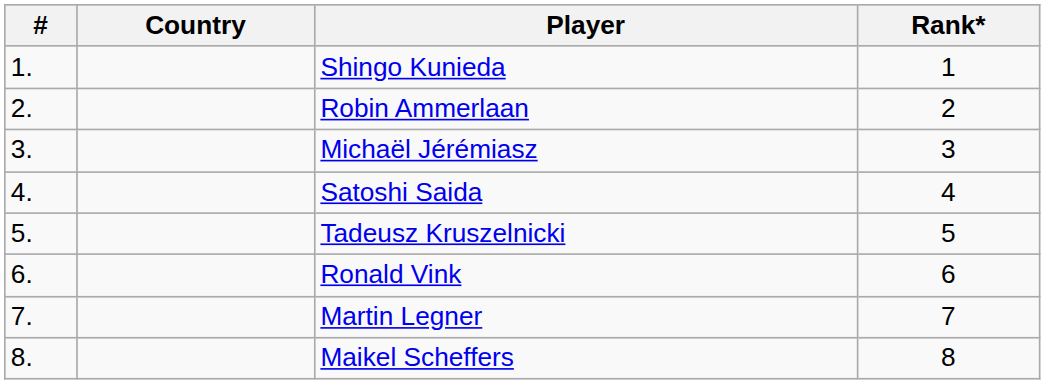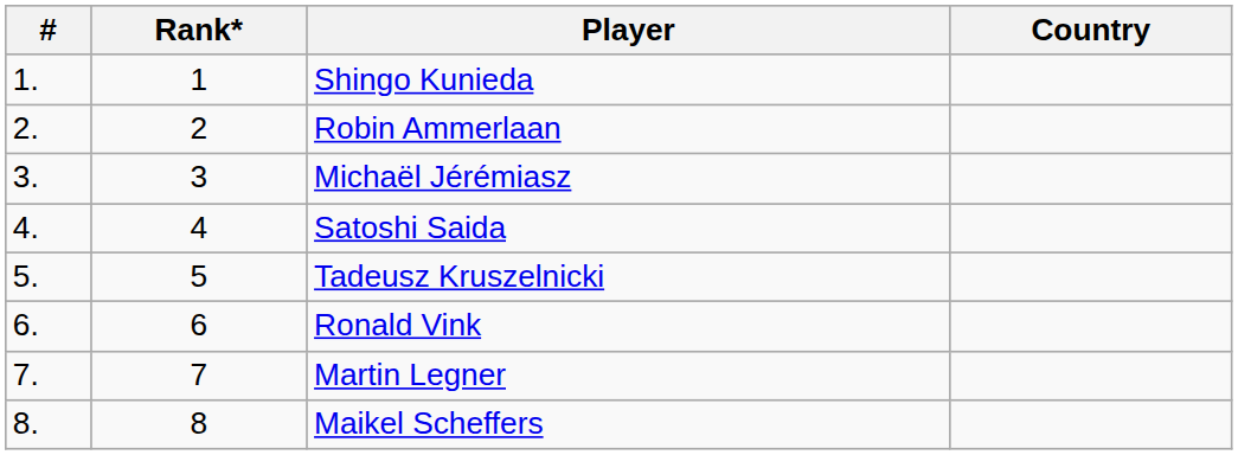 <table class="wikitable" style="width:50%;">
 <tr>
 <th>#</th>
+<th>Rank*</th>
+<th>Player</th>
 <th>Country</th>
-<th>Player</th>
-<th>Rank*</th>
 </tr>
 <tr>
 <td>1.</td>
+<td style="text-align:center;">1</td>
+<td><a href='#'>Shingo Kunieda</a></td>
 <td></td>
-<td><a href='#'>Shingo Kunieda</a></td>
-<td style="text-align:center;">1</td>
 </tr>
 <tr>
 <td>2.</td>
+<td style="text-align:center;">2</td>
+<td><a href='#'>Robin Ammerlaan</a></td>
 <td></td>
-<td><a href='#'>Robin Ammerlaan</a></td>
-<td style="text-align:center;">2</td>
 </tr>
 <tr>
 <td>3.</td>
+<td style="text-align:center;">3</td>
+<td><a href='#'>Michaël Jérémiasz</a></td>
 <td></td>
-<td><a href='#'>Michaël Jérémiasz</a></td>
-<td style="text-align:center;">3</td>
 </tr>
 <tr>
 <td>4.</td>
+<td style="text-align:center;">4</td>
+<td><a href='#'>Satoshi Saida</a></td>
 <td></td>
-<td><a href='#'>Satoshi Saida</a></td>
-<td style="text-align:center;">4</td>
 </tr>
 <tr>
 <td>5.</td>
+<td style="text-align:center;">5</td>
+<td><a href='#'>Tadeusz Kruszelnicki</a></td>
 <td></td>
-<td><a href='#'>Tadeusz Kruszelnicki</a></td>
-<td style="text-align:center;">5</td>
 </tr>
 <tr>
 <td>6.</td>
+<td style="text-align:center;">6</td>
+<td><a href='#'>Ronald Vink</a></td>
 <td></td>
-<td><a href='#'>Ronald Vink</a></td>
-<td style="text-align:center;">6</td>
 </tr>
 <tr>
 <td>7.</td>
+<td style="text-align:center;">7</td>
+<td><a href='#'>Martin Legner</a></td>
 <td></td>
-<td><a href='#'>Martin Legner</a></td>
-<td style="text-align:center;">7</td>
 </tr>
 <tr>
 <td>8.</td>
+<td style="text-align:center;">8</td>
+<td><a href='#'>Maikel Scheffers</a></td>
 <td></td>
-<td><a href='#'>Maikel Scheffers</a></td>
-<td style="text-align:center;">8</td>
 </tr>
 </table>
